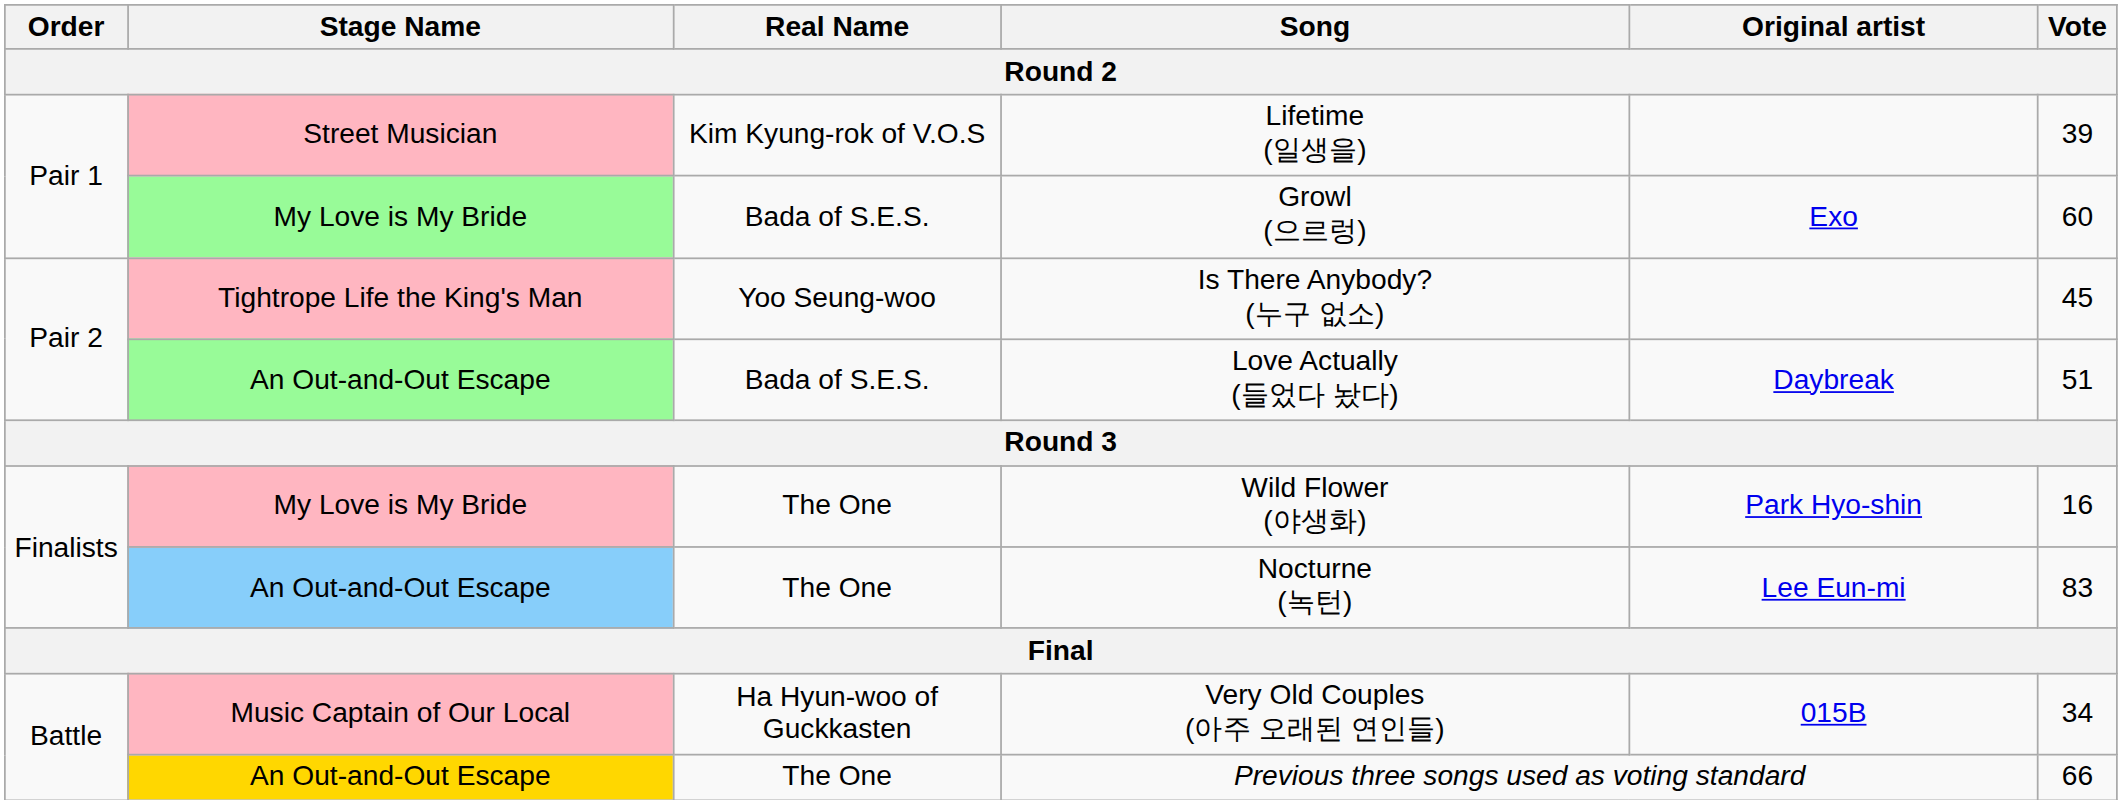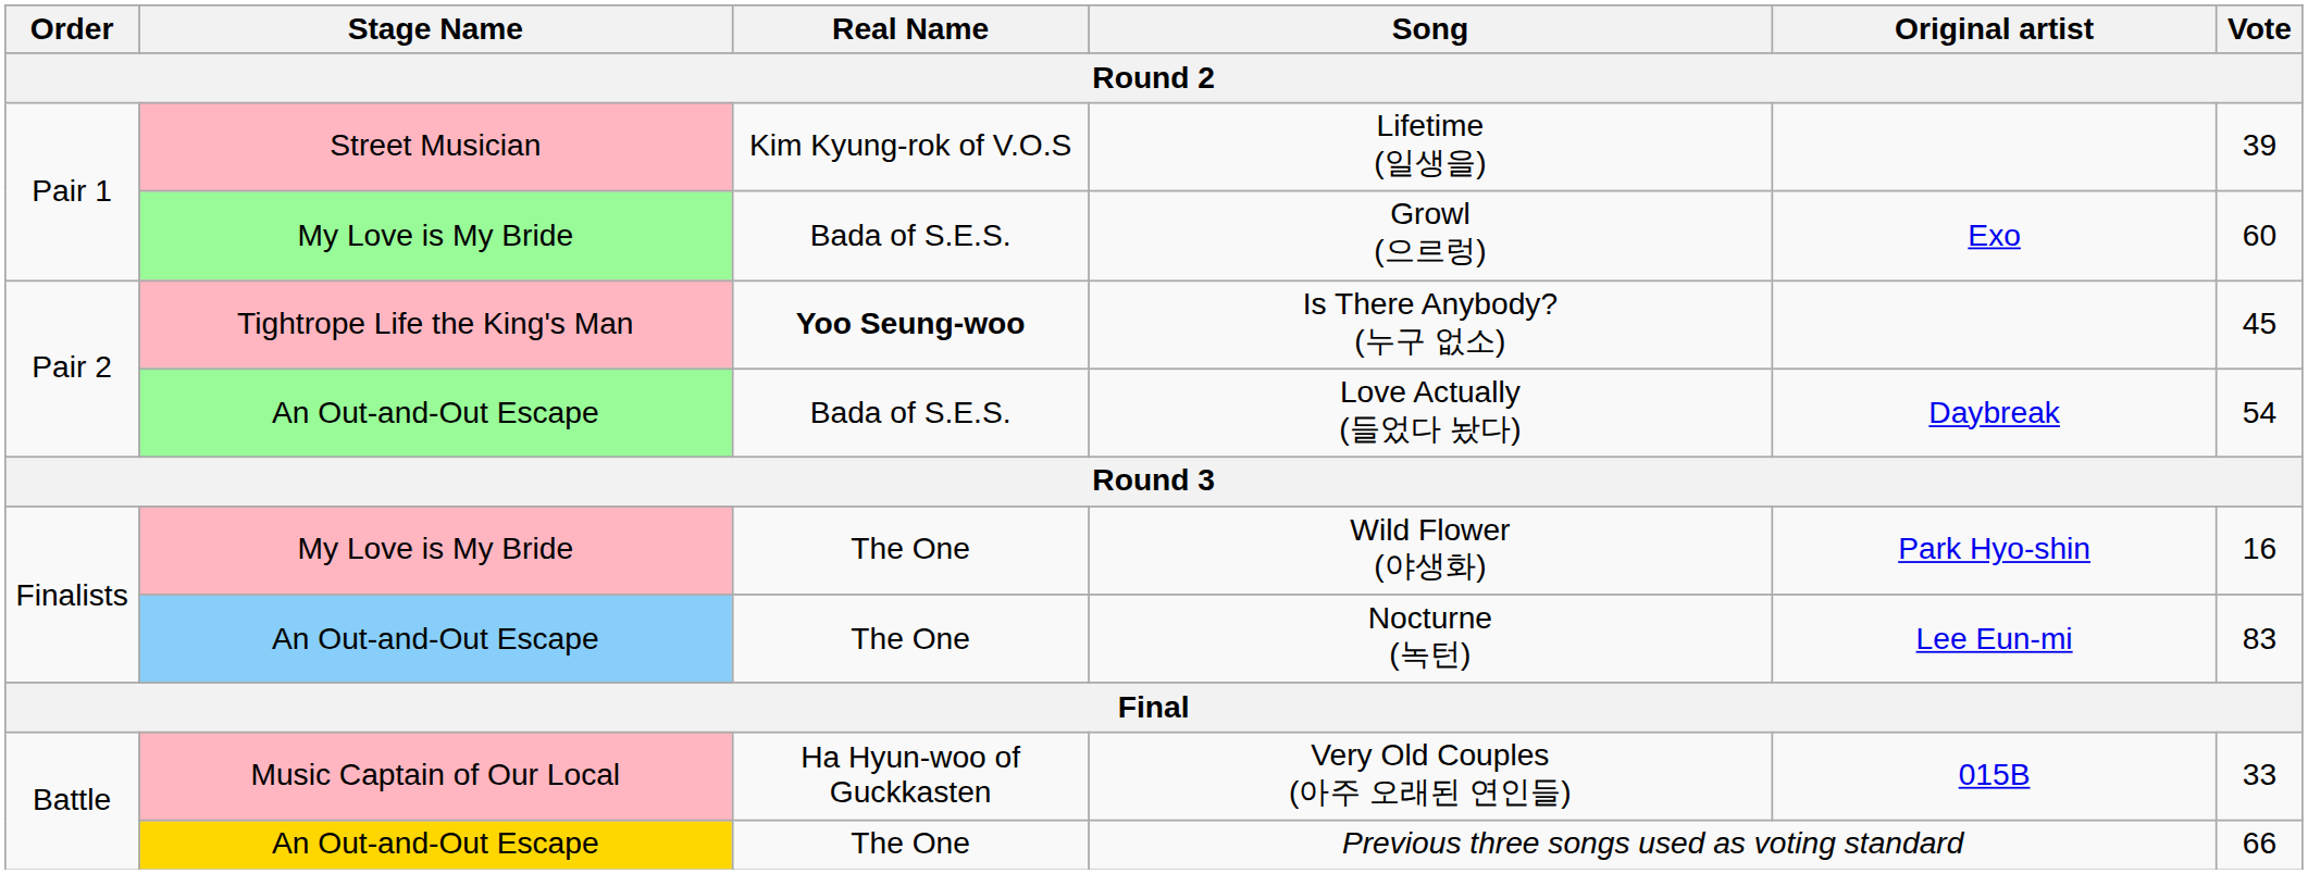 <table class="wikitable" style="text-align:center; width:95%;">
 <tr>
 <th style="width:1%;">Order</th>
 <th style="width:20%;">Stage Name</th>
 <th style="width:12%;">Real Name</th>
 <th style="width:23%;">Song</th>
 <th style="width:15%;">Original artist</th>
 <th style="width:1%;">Vote</th>
 </tr>
 <tr>
 <th colspan=6>Round 2</th>
 </tr>
 <tr>
 <td rowspan=2>Pair 1</td>
 <td bgcolor="lightpink">Street Musician</td>
 <td>Kim Kyung-rok of V.O.S</td>
 <td>Lifetime<br>(일생을)</td>
 <td></td>
 <td>39</td>
 </tr>
 <tr>
 <td bgcolor="palegreen">My Love is My Bride</td>
 <td>Bada of S.E.S.</td>
 <td>Growl<br>(으르렁)</td>
 <td><a href='#'>Exo</a></td>
 <td>60</td>
 </tr>
 <tr>
 <td rowspan=2>Pair 2</td>
 <td bgcolor="lightpink">Tightrope Life the King's Man</td>
-<td>Yoo Seung-woo</td>
+<td><strong>Yoo Seung-woo</strong></td>
 <td>Is There Anybody?<br>(누구 없소)</td>
 <td></td>
 <td>45</td>
 </tr>
 <tr>
 <td bgcolor="palegreen">An Out-and-Out Escape</td>
 <td>Bada of S.E.S.</td>
 <td>Love Actually<br>(들었다 놨다)</td>
 <td><a href='#'>Daybreak</a></td>
-<td>51</td>
+<td>54</td>
 </tr>
 <tr>
 <th colspan=6>Round 3</th>
 </tr>
 <tr>
 <td rowspan=2>Finalists</td>
 <td bgcolor="lightpink">My Love is My Bride</td>
 <td>The One</td>
 <td>Wild Flower<br>(야생화)</td>
 <td><a href='#'>Park Hyo-shin</a></td>
 <td>16</td>
 </tr>
 <tr>
 <td bgcolor="lightskyblue">An Out-and-Out Escape</td>
 <td>The One</td>
 <td>Nocturne<br>(녹턴)</td>
 <td><a href='#'>Lee Eun-mi</a></td>
 <td>83</td>
 </tr>
 <tr>
 <th colspan=6>Final</th>
 </tr>
 <tr>
 <td rowspan=2>Battle</td>
 <td bgcolor="lightpink">Music Captain of Our Local</td>
 <td>Ha Hyun-woo of Guckkasten</td>
 <td>Very Old Couples<br>(아주 오래된 연인들)</td>
 <td><a href='#'>015B</a></td>
-<td>34</td>
+<td>33</td>
 </tr>
 <tr>
 <td bgcolor="gold">An Out-and-Out Escape</td>
 <td>The One</td>
 <td colspan=2><em>Previous three songs used as voting standard</em></td>
 <td>66</td>
 </tr>
 </table>
